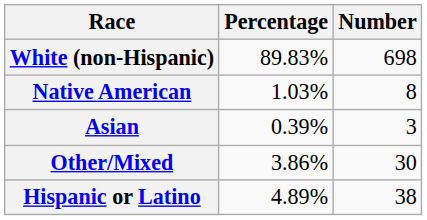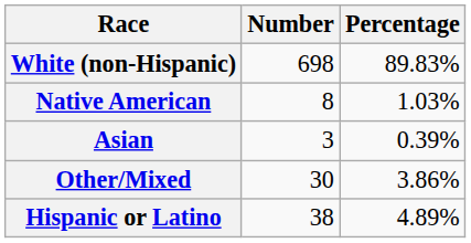 <table class="wikitable" style="text-align:right">
 <tr>
 <th scope="col">Race</th>
+<th scope="col">Number</th>
 <th scope="col">Percentage</th>
-<th scope="col">Number</th>
 </tr>
 <tr>
 <th scope="row"><a href='#'>White</a> (non-Hispanic)</th>
+<td>698</td>
 <td>89.83%</td>
-<td>698</td>
 </tr>
 <tr>
 <th scope="row"><a href='#'>Native American</a></th>
+<td>8</td>
 <td>1.03%</td>
-<td>8</td>
 </tr>
 <tr>
 <th scope="row"><a href='#'>Asian</a></th>
+<td>3</td>
 <td>0.39%</td>
-<td>3</td>
 </tr>
 <tr>
 <th scope="row"><a href='#'>Other/Mixed</a></th>
+<td>30</td>
 <td>3.86%</td>
-<td>30</td>
 </tr>
 <tr>
 <th scope="row"><a href='#'>Hispanic</a> or <a href='#'>Latino</a></th>
+<td>38</td>
 <td>4.89%</td>
-<td>38</td>
 </tr>
 </table>
